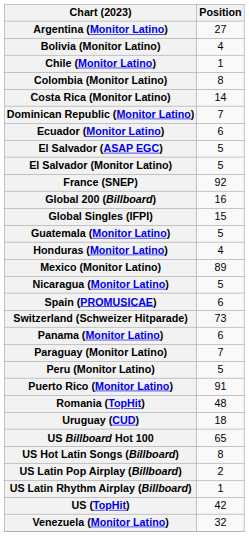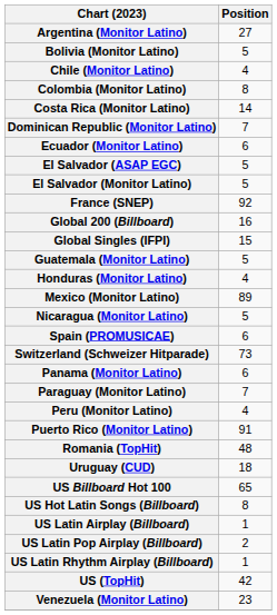 <table class="wikitable sortable plainrowheaders" style="text-align:center">
 <tr>
 <th scope="col">Chart (2023)</th>
 <th scope="col">Position</th>
 </tr>
 <tr>
 <th scope="row">Argentina (<a href='#'>Monitor Latino</a>)</th>
 <td>27</td>
 </tr>
 <tr>
 <th scope="row">Bolivia (Monitor Latino)</th>
-<td>4</td>
+<td>5</td>
 </tr>
 <tr>
 <th scope="row">Chile (<a href='#'>Monitor Latino</a>)</th>
-<td>1</td>
+<td>4</td>
 </tr>
 <tr>
 <th scope="row">Colombia (Monitor Latino)</th>
 <td>8</td>
 </tr>
 <tr>
 <th scope="row">Costa Rica (Monitor Latino)</th>
 <td>14</td>
 </tr>
 <tr>
 <th scope="row">Dominican Republic (<a href='#'>Monitor Latino</a>)</th>
 <td>7</td>
 </tr>
 <tr>
 <th scope="row">Ecuador (<a href='#'>Monitor Latino</a>)</th>
 <td>6</td>
 </tr>
 <tr>
 <th scope="row">El Salvador (<a href='#'>ASAP EGC</a>)</th>
 <td>5</td>
 </tr>
 <tr>
 <th scope="row">El Salvador (Monitor Latino)</th>
 <td>5</td>
 </tr>
 <tr>
 <th scope="row">France (SNEP)</th>
 <td>92</td>
 </tr>
 <tr>
 <th scope="row">Global 200 (<em>Billboard</em>)</th>
 <td>16</td>
 </tr>
 <tr>
 <th scope="row">Global Singles (IFPI)</th>
 <td>15</td>
 </tr>
 <tr>
 <th scope="row">Guatemala (<a href='#'>Monitor Latino</a>)</th>
 <td>5</td>
 </tr>
 <tr>
 <th scope="row">Honduras (<a href='#'>Monitor Latino</a>)</th>
 <td>4</td>
 </tr>
 <tr>
 <th scope="row">Mexico (Monitor Latino)</th>
 <td>89</td>
 </tr>
 <tr>
 <th scope="row">Nicaragua (<a href='#'>Monitor Latino</a>)</th>
 <td>5</td>
 </tr>
 <tr>
 <th scope="row">Spain (<a href='#'>PROMUSICAE</a>)</th>
 <td>6</td>
 </tr>
 <tr>
 <th scope="row">Switzerland (Schweizer Hitparade)</th>
 <td>73</td>
 </tr>
 <tr>
 <th scope="row">Panama (<a href='#'>Monitor Latino</a>)</th>
 <td>6</td>
 </tr>
 <tr>
 <th scope="row">Paraguay (Monitor Latino)</th>
 <td>7</td>
 </tr>
 <tr>
 <th scope="row">Peru (Monitor Latino)</th>
-<td>5</td>
+<td>4</td>
 </tr>
 <tr>
 <th scope="row">Puerto Rico (<a href='#'>Monitor Latino</a>)</th>
 <td>91</td>
 </tr>
 <tr>
 <th scope="row">Romania (<a href='#'>TopHit</a>)</th>
 <td>48</td>
 </tr>
 <tr>
 <th scope="row">Uruguay (<a href='#'>CUD</a>)</th>
 <td>18</td>
 </tr>
 <tr>
 <th scope="row">US <em>Billboard</em> Hot 100</th>
 <td>65</td>
 </tr>
 <tr>
 <th scope="row">US Hot Latin Songs (<em>Billboard</em>)</th>
 <td>8</td>
 </tr>
 <tr>
+<th scope="row">US Latin Airplay (<em>Billboard</em>)</th>
+<td>1</td>
+</tr>
+<tr>
 <th scope="row">US Latin Pop Airplay (<em>Billboard</em>)</th>
 <td>2</td>
 </tr>
 <tr>
 <th scope="row">US Latin Rhythm Airplay (<em>Billboard</em>)</th>
 <td>1</td>
 </tr>
 <tr>
 <th scope="row">US (<a href='#'>TopHit</a>)</th>
 <td>42</td>
 </tr>
 <tr>
 <th scope="row">Venezuela (<a href='#'>Monitor Latino</a>)</th>
-<td>32</td>
+<td>23</td>
 </tr>
 <tr>
 </tr>
 </table>
